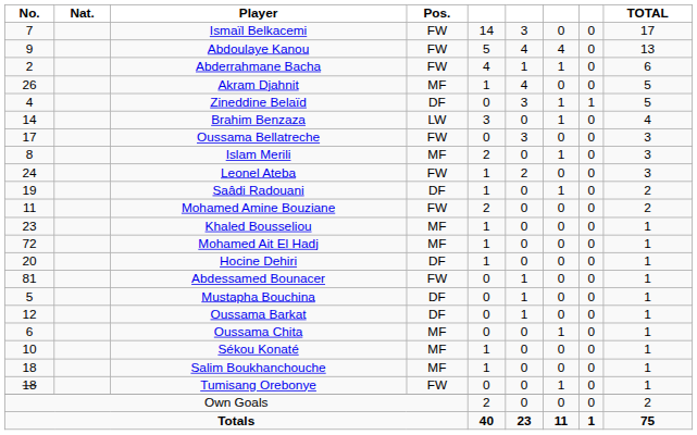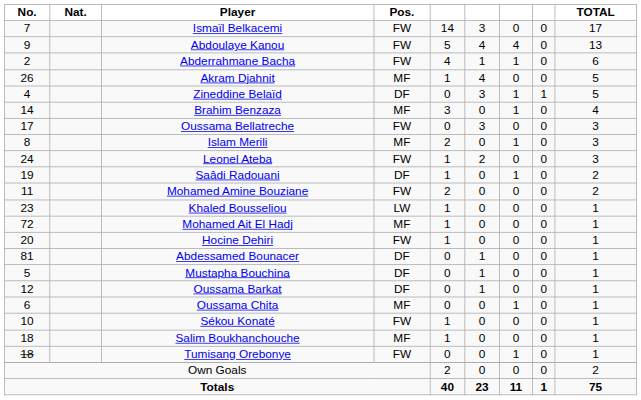 <table class="wikitable sortable alternance" style="font-size:96%; text-align:center; line-height:14px; width:65%;">
 <tr>
 <th style="background:white; color:black; text-align:center;">No.</th>
 <th style="background:white; color:black; text-align:center;">Nat.</th>
 <th style="background:white; color:black; text-align:center;">Player</th>
 <th style="background:white; color:black; text-align:center;">Pos.</th>
 <th style="background:white; color:black; text-align:center;"></th>
 <th style="background:white; color:black; text-align:center;"></th>
 <th style="background:white; color:black; text-align:center;"></th>
 <th style="background:white; color:black; text-align:center;"></th>
 <th style="background:white; color:black; text-align:center;">TOTAL</th>
 </tr>
 <tr>
 <td>7</td>
 <td></td>
 <td><a href='#'>Ismaïl Belkacemi</a></td>
 <td>FW</td>
 <td>14</td>
 <td>3</td>
 <td>0</td>
 <td>0</td>
 <td>17</td>
 </tr>
 <tr>
 <td>9</td>
 <td></td>
 <td><a href='#'>Abdoulaye Kanou</a></td>
 <td>FW</td>
 <td>5</td>
 <td>4</td>
 <td>4</td>
 <td>0</td>
 <td>13</td>
 </tr>
 <tr>
 <td>2</td>
 <td></td>
 <td><a href='#'>Abderrahmane Bacha</a></td>
 <td>FW</td>
 <td>4</td>
 <td>1</td>
 <td>1</td>
 <td>0</td>
 <td>6</td>
 </tr>
 <tr>
 <td>26</td>
 <td></td>
 <td><a href='#'>Akram Djahnit</a></td>
 <td>MF</td>
 <td>1</td>
 <td>4</td>
 <td>0</td>
 <td>0</td>
 <td>5</td>
 </tr>
 <tr>
 <td>4</td>
 <td></td>
 <td><a href='#'>Zineddine Belaïd</a></td>
 <td>DF</td>
 <td>0</td>
 <td>3</td>
 <td>1</td>
 <td>1</td>
 <td>5</td>
 </tr>
 <tr>
 <td>14</td>
 <td></td>
 <td><a href='#'>Brahim Benzaza</a></td>
-<td>LW</td>
+<td>MF</td>
 <td>3</td>
 <td>0</td>
 <td>1</td>
 <td>0</td>
 <td>4</td>
 </tr>
 <tr>
 <td>17</td>
 <td></td>
 <td><a href='#'>Oussama Bellatreche</a></td>
 <td>FW</td>
 <td>0</td>
 <td>3</td>
 <td>0</td>
 <td>0</td>
 <td>3</td>
 </tr>
 <tr>
 <td>8</td>
 <td></td>
 <td><a href='#'>Islam Merili</a></td>
 <td>MF</td>
 <td>2</td>
 <td>0</td>
 <td>1</td>
 <td>0</td>
 <td>3</td>
 </tr>
 <tr>
 <td>24</td>
 <td></td>
 <td><a href='#'>Leonel Ateba</a></td>
 <td>FW</td>
 <td>1</td>
 <td>2</td>
 <td>0</td>
 <td>0</td>
 <td>3</td>
 </tr>
 <tr>
 <td>19</td>
 <td></td>
 <td><a href='#'>Saâdi Radouani</a></td>
 <td>DF</td>
 <td>1</td>
 <td>0</td>
 <td>1</td>
 <td>0</td>
 <td>2</td>
 </tr>
 <tr>
 <td>11</td>
 <td></td>
 <td><a href='#'>Mohamed Amine Bouziane</a></td>
 <td>FW</td>
 <td>2</td>
 <td>0</td>
 <td>0</td>
 <td>0</td>
 <td>2</td>
 </tr>
 <tr>
 <td>23</td>
 <td></td>
 <td><a href='#'>Khaled Bousseliou</a></td>
-<td>MF</td>
+<td>LW</td>
 <td>1</td>
 <td>0</td>
 <td>0</td>
 <td>0</td>
 <td>1</td>
 </tr>
 <tr>
 <td>72</td>
 <td></td>
 <td><a href='#'>Mohamed Ait El Hadj</a></td>
 <td>MF</td>
 <td>1</td>
 <td>0</td>
 <td>0</td>
 <td>0</td>
 <td>1</td>
 </tr>
 <tr>
 <td>20</td>
 <td></td>
 <td><a href='#'>Hocine Dehiri</a></td>
-<td>DF</td>
+<td>FW</td>
 <td>1</td>
 <td>0</td>
 <td>0</td>
 <td>0</td>
 <td>1</td>
 </tr>
 <tr>
 <td>81</td>
 <td></td>
 <td><a href='#'>Abdessamed Bounacer</a></td>
-<td>FW</td>
+<td>DF</td>
 <td>0</td>
 <td>1</td>
 <td>0</td>
 <td>0</td>
 <td>1</td>
 </tr>
 <tr>
 <td>5</td>
 <td></td>
 <td><a href='#'>Mustapha Bouchina</a></td>
 <td>DF</td>
 <td>0</td>
 <td>1</td>
 <td>0</td>
 <td>0</td>
 <td>1</td>
 </tr>
 <tr>
 <td>12</td>
 <td></td>
 <td><a href='#'>Oussama Barkat</a></td>
 <td>DF</td>
 <td>0</td>
 <td>1</td>
 <td>0</td>
 <td>0</td>
 <td>1</td>
 </tr>
 <tr>
 <td>6</td>
 <td></td>
 <td><a href='#'>Oussama Chita</a></td>
 <td>MF</td>
 <td>0</td>
 <td>0</td>
 <td>1</td>
 <td>0</td>
 <td>1</td>
 </tr>
 <tr>
 <td>10</td>
 <td></td>
 <td><a href='#'>Sékou Konaté</a></td>
-<td>MF</td>
+<td>FW</td>
 <td>1</td>
 <td>0</td>
 <td>0</td>
 <td>0</td>
 <td>1</td>
 </tr>
 <tr>
 <td>18</td>
 <td></td>
 <td><a href='#'>Salim Boukhanchouche</a></td>
 <td>MF</td>
 <td>1</td>
 <td>0</td>
 <td>0</td>
 <td>0</td>
 <td>1</td>
 </tr>
 <tr>
 <td><s>18</s></td>
 <td></td>
 <td><a href='#'>Tumisang Orebonye</a></td>
 <td>FW</td>
 <td>0</td>
 <td>0</td>
 <td>1</td>
 <td>0</td>
 <td>1</td>
 </tr>
 <tr>
 </tr>
 <tr class="sortbottom">
 <td colspan="4">Own Goals</td>
 <td>2</td>
 <td>0</td>
 <td>0</td>
 <td>0</td>
 <td>2</td>
 </tr>
 <tr class="sortbottom">
 <td colspan="4"><strong>Totals</strong></td>
 <td><strong>40</strong></td>
 <td><strong>23</strong></td>
 <td><strong>11</strong></td>
 <td><strong>1</strong></td>
 <td><strong>75</strong></td>
 </tr>
 </table>
